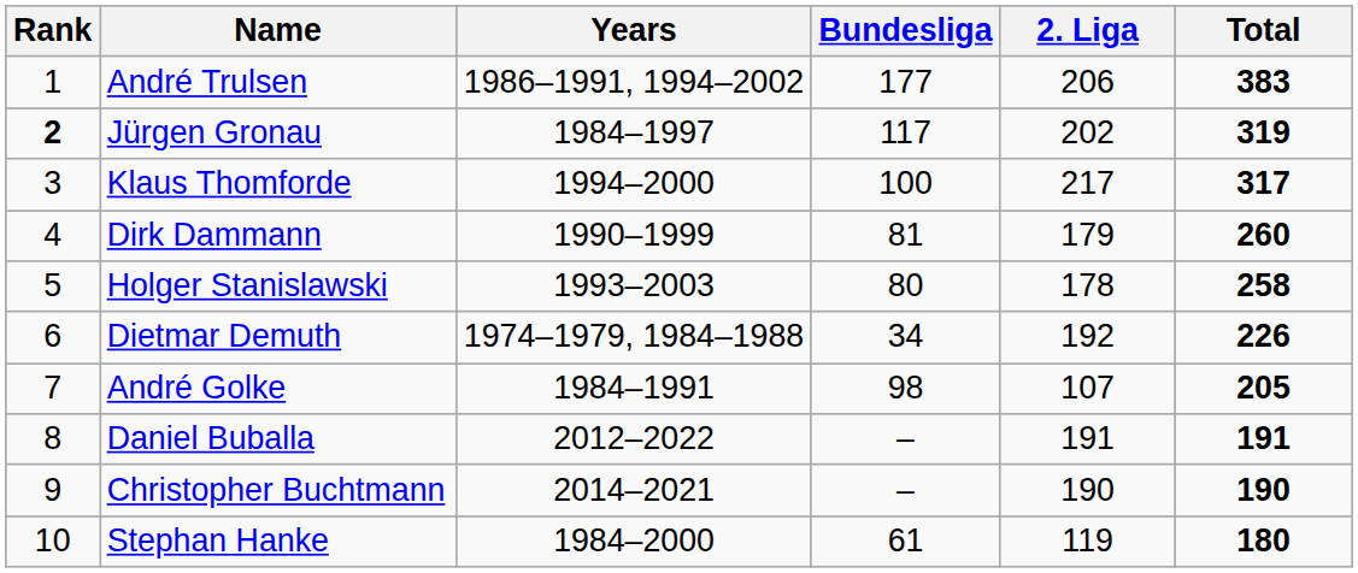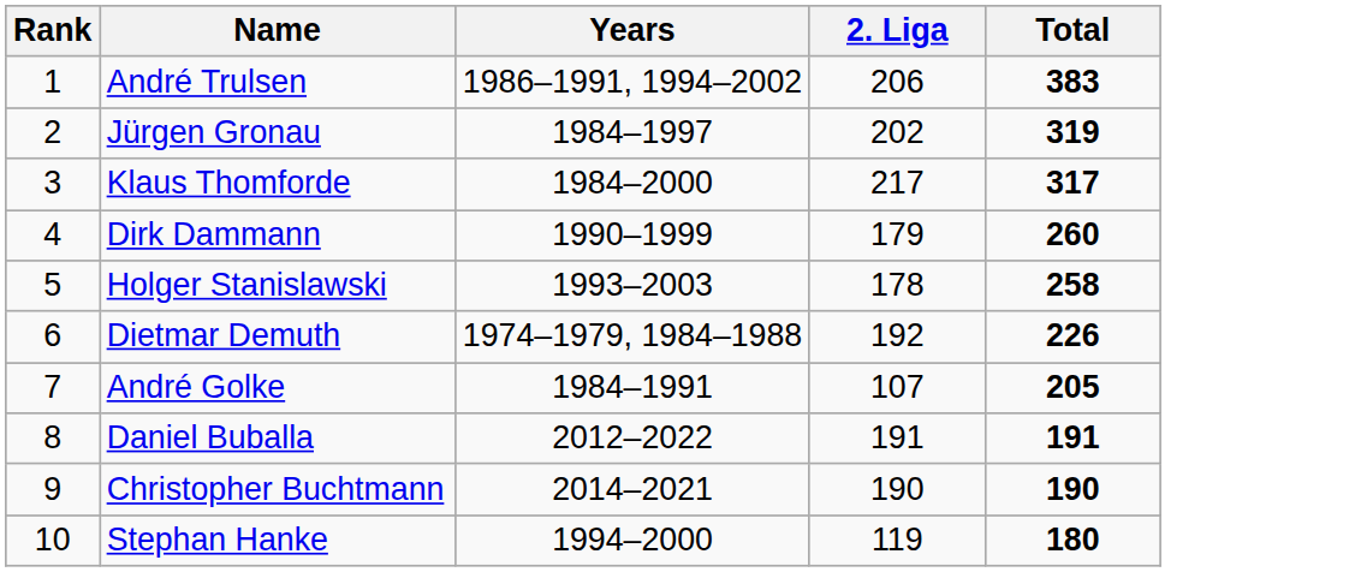 <table class="wikitable sortable nowrap" style="text-align: center">
 <tr>
 <th>Rank</th>
 <th width=170>Name</th>
 <th>Years</th>
-<th width=80><a href='#'>Bundesliga</a></th>
 <th width=80><a href='#'>2. Liga</a></th>
 <th width=80>Total</th>
 </tr>
 <tr>
 <td>1</td>
 <td align="left"> <a href='#'>André Trulsen</a></td>
 <td>1986–1991, 1994–2002</td>
-<td>177</td>
 <td>206</td>
 <td><strong>383</strong></td>
 </tr>
 <tr>
-<td><strong>2</strong></td>
+<td>2</td>
 <td align="left"> <a href='#'>Jürgen Gronau</a></td>
 <td>1984–1997</td>
-<td>117</td>
 <td>202</td>
 <td><strong>319</strong></td>
 </tr>
 <tr>
 <td>3</td>
 <td align="left"> <a href='#'>Klaus Thomforde</a></td>
-<td>1994–2000</td>
-<td>100</td>
+<td>1984–2000</td>
 <td>217</td>
 <td><strong>317</strong></td>
 </tr>
 <tr>
 <td>4</td>
 <td align="left"> <a href='#'>Dirk Dammann</a></td>
 <td>1990–1999</td>
-<td>81</td>
 <td>179</td>
 <td><strong>260</strong></td>
 </tr>
 <tr>
 <td>5</td>
 <td align="left"> <a href='#'>Holger Stanislawski</a></td>
 <td>1993–2003</td>
-<td>80</td>
 <td>178</td>
 <td><strong>258</strong></td>
 </tr>
 <tr>
 <td>6</td>
 <td align="left"> <a href='#'>Dietmar Demuth</a></td>
 <td>1974–1979, 1984–1988</td>
-<td>34</td>
 <td>192</td>
 <td><strong>226</strong></td>
 </tr>
 <tr>
 <td>7</td>
 <td align="left"> <a href='#'>André Golke</a></td>
 <td>1984–1991</td>
-<td>98</td>
 <td>107</td>
 <td><strong>205</strong></td>
 </tr>
 <tr>
 <td>8</td>
 <td align="left"> <a href='#'>Daniel Buballa</a></td>
 <td>2012–2022</td>
-<td>–</td>
 <td>191</td>
 <td><strong>191</strong></td>
 </tr>
 <tr>
 <td>9</td>
 <td align="left"> <a href='#'>Christopher Buchtmann</a></td>
 <td>2014–2021</td>
-<td>–</td>
 <td>190</td>
 <td><strong>190</strong></td>
 </tr>
 <tr>
 <td>10</td>
 <td align="left"> <a href='#'>Stephan Hanke</a></td>
-<td>1984–2000</td>
-<td>61</td>
+<td>1994–2000</td>
 <td>119</td>
 <td><strong>180</strong></td>
 </tr>
 </table>
